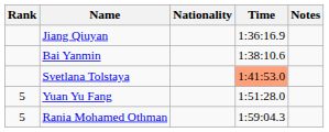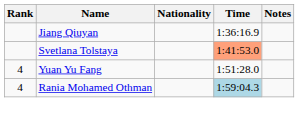 <table class="wikitable sortable" style="text-align:center;font-size:95%">
 <tr>
 <th>Rank</th>
 <th>Name</th>
 <th>Nationality</th>
 <th>Time</th>
 <th>Notes</th>
 </tr>
 <tr>
 <td></td>
 <td align=left><a href='#'>Jiang Qiuyan</a></td>
 <td align=left></td>
 <td>1:36:16.9</td>
 <td></td>
 </tr>
 <tr>
 <td></td>
-<td align=left><a href='#'>Bai Yanmin</a></td>
-<td align=left></td>
-<td>1:38:10.6</td>
-<td></td>
-</tr>
-<tr>
-<td></td>
 <td align=left><a href='#'>Svetlana Tolstaya</a></td>
 <td align=left></td>
 <td style="background: lightsalmon;">1:41:53.0</td>
 <td></td>
 </tr>
 <tr>
-<td>5</td>
+<td>4</td>
 <td align=left><a href='#'>Yuan Yu Fang</a></td>
 <td align=left></td>
 <td>1:51:28.0</td>
 <td></td>
 </tr>
 <tr>
-<td>5</td>
+<td>4</td>
 <td align=left><a href='#'>Rania Mohamed Othman</a></td>
 <td align=left></td>
-<td>1:59:04.3</td>
+<td style="background: lightblue;">1:59:04.3</td>
 <td></td>
 </tr>
 </table>
